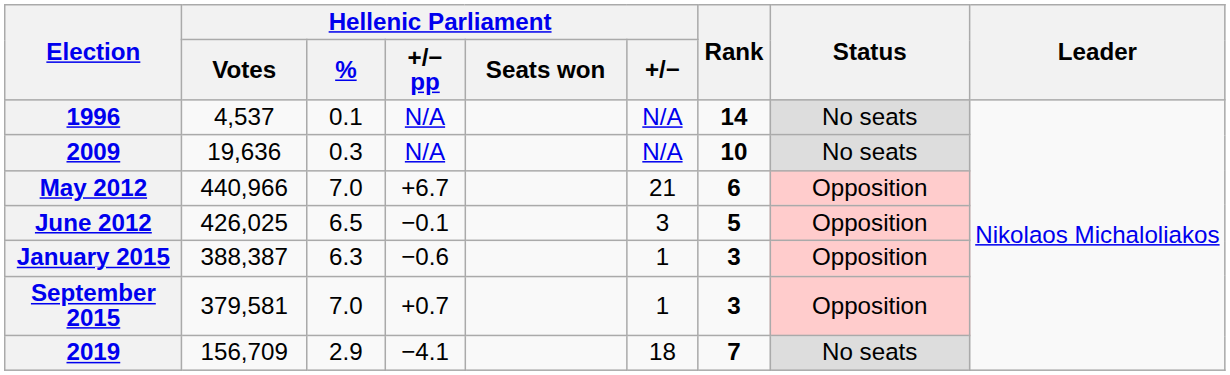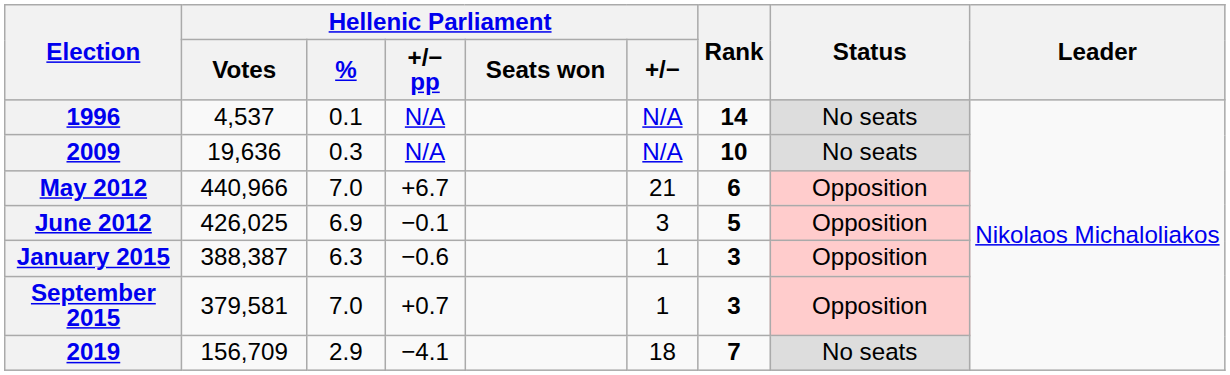 <table class="wikitable" style="text-align:center; line-height:16px;">
 <tr>
 <th rowspan="2" style="width:110px;"><a href='#'>Election</a></th>
 <th colspan="5"><a href='#'>Hellenic Parliament</a></th>
 <th rowspan="2" style="width:40px;">Rank</th>
 <th rowspan="2" style="width:125px;">Status</th>
 <th rowspan="2">Leader</th>
 </tr>
 <tr>
 <th style="width:75px;">Votes</th>
 <th style="width:45px;"><a href='#'>%</a></th>
 <th style="width:45px;">+/− <a href='#'>pp</a></th>
 <th style="width:100px;">Seats won</th>
 <th style="width:40px;">+/−</th>
 </tr>
 <tr>
 <th><a href='#'>1996</a></th>
 <td>4,537</td>
 <td>0.1</td>
 <td><a href='#'>N/A</a></td>
 <td></td>
 <td><a href='#'>N/A</a></td>
 <td> <strong>14</strong></td>
 <td style="background:#ddd;">No seats</td>
 <td rowspan=7><a href='#'>Nikolaos Michaloliakos</a></td>
 </tr>
 <tr>
 <th><a href='#'>2009</a></th>
 <td>19,636</td>
 <td>0.3</td>
 <td><a href='#'>N/A</a></td>
 <td></td>
 <td><a href='#'>N/A</a></td>
 <td> <strong>10</strong></td>
 <td style="background:#ddd;">No seats</td>
 </tr>
 <tr>
 <th><a href='#'>May 2012</a></th>
 <td>440,966</td>
 <td>7.0</td>
 <td>+6.7</td>
 <td></td>
 <td>21</td>
 <td> <strong>6</strong></td>
 <td style="background:#fcc;">Opposition</td>
 </tr>
 <tr>
 <th><a href='#'>June 2012</a></th>
 <td>426,025</td>
-<td>6.5</td>
+<td>6.9</td>
 <td>−0.1</td>
 <td></td>
 <td>3</td>
 <td> <strong>5</strong></td>
 <td style="background:#fcc;">Opposition</td>
 </tr>
 <tr>
 <th><a href='#'>January 2015</a></th>
 <td>388,387</td>
 <td>6.3</td>
 <td>−0.6</td>
 <td></td>
 <td>1</td>
 <td> <strong>3</strong></td>
 <td style="background:#fcc;">Opposition</td>
 </tr>
 <tr>
 <th><a href='#'>September 2015</a></th>
 <td>379,581</td>
 <td>7.0</td>
 <td>+0.7</td>
 <td></td>
 <td>1</td>
 <td> <strong>3</strong></td>
 <td style="background:#fcc;">Opposition</td>
 </tr>
 <tr>
 <th><a href='#'>2019</a></th>
 <td>156,709</td>
 <td>2.9</td>
 <td>−4.1</td>
 <td></td>
 <td>18</td>
 <td> <strong>7</strong></td>
 <td style="background:#ddd;">No seats</td>
 </tr>
 </table>
